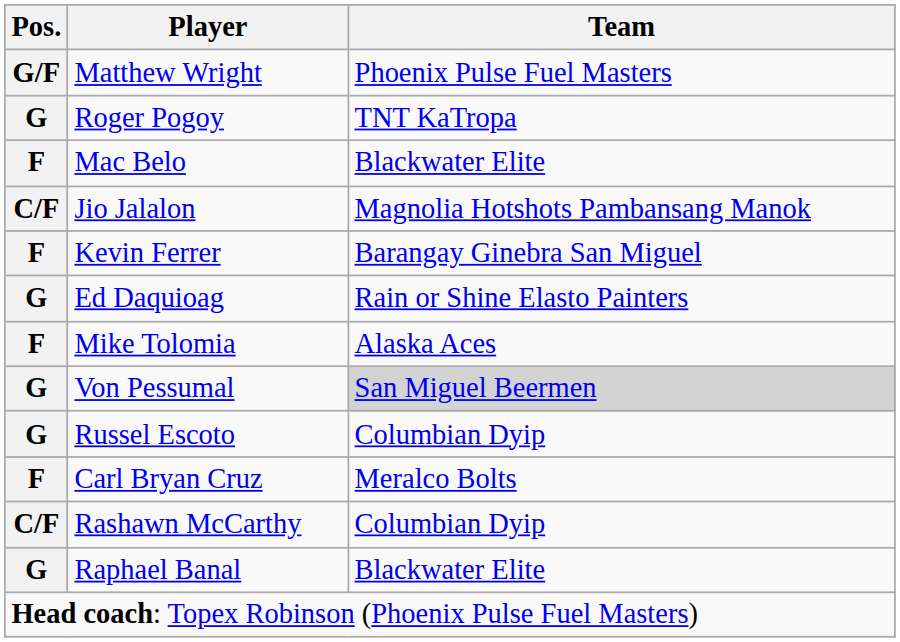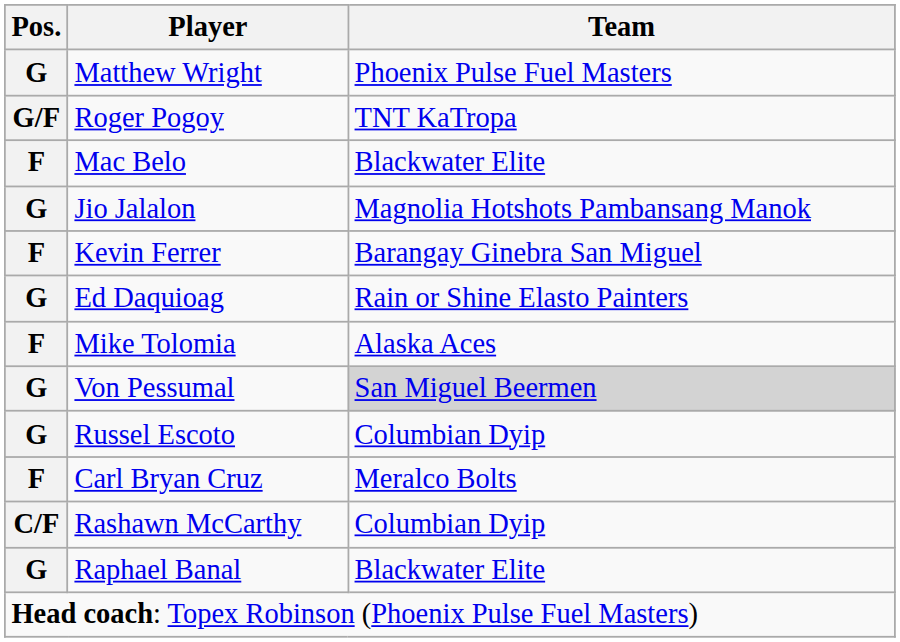 <table class="wikitable">
 <tr>
 <th>Pos.</th>
 <th style="width:150px;">Player</th>
 <th width=300px>Team</th>
 </tr>
 <tr>
-<th>G/F</th>
+<th>G</th>
 <td><a href='#'>Matthew Wright</a></td>
 <td><a href='#'>Phoenix Pulse Fuel Masters</a></td>
 </tr>
 <tr>
-<th>G</th>
+<th>G/F</th>
 <td><a href='#'>Roger Pogoy</a></td>
 <td><a href='#'>TNT KaTropa</a></td>
 </tr>
 <tr>
 <th>F</th>
 <td><a href='#'>Mac Belo</a></td>
 <td><a href='#'>Blackwater Elite</a></td>
 </tr>
 <tr>
-<th>C/F</th>
+<th>G</th>
 <td><a href='#'>Jio Jalalon</a></td>
 <td><a href='#'>Magnolia Hotshots Pambansang Manok</a></td>
 </tr>
 <tr>
 <th>F</th>
 <td><a href='#'>Kevin Ferrer</a></td>
 <td><a href='#'>Barangay Ginebra San Miguel</a></td>
 </tr>
 <tr>
 <th>G</th>
 <td><a href='#'>Ed Daquioag</a></td>
 <td><a href='#'>Rain or Shine Elasto Painters</a></td>
 </tr>
 <tr>
 <th>F</th>
 <td><a href='#'>Mike Tolomia</a></td>
 <td><a href='#'>Alaska Aces</a></td>
 </tr>
 <tr>
 <th>G</th>
 <td><a href='#'>Von Pessumal</a></td>
 <td style="background: lightgrey;"><a href='#'>San Miguel Beermen</a></td>
 </tr>
 <tr>
 <th>G</th>
 <td><a href='#'>Russel Escoto</a></td>
 <td><a href='#'>Columbian Dyip</a></td>
 </tr>
 <tr>
 <th>F</th>
 <td><a href='#'>Carl Bryan Cruz</a></td>
 <td><a href='#'>Meralco Bolts</a></td>
 </tr>
 <tr>
 <th>C/F</th>
 <td><a href='#'>Rashawn McCarthy</a></td>
 <td><a href='#'>Columbian Dyip</a></td>
 </tr>
 <tr>
 <th>G</th>
 <td><a href='#'>Raphael Banal</a></td>
 <td><a href='#'>Blackwater Elite</a></td>
 </tr>
 <tr>
 <td colspan="5"><strong>Head coach</strong>: <a href='#'>Topex Robinson</a> (<a href='#'>Phoenix Pulse Fuel Masters</a>)</td>
 </tr>
 </table>
